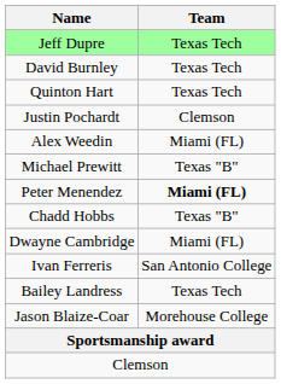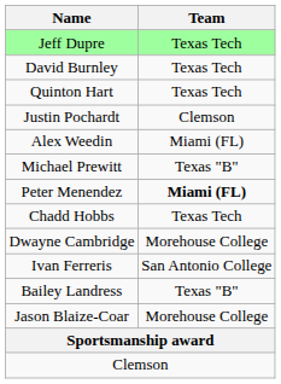 <table class="wikitable" style="text-align:center">
 <tr>
 <th>Name</th>
 <th>Team</th>
 </tr>
 <tr bgcolor="#9eff9e">
 <td>Jeff Dupre</td>
 <td>Texas Tech</td>
 </tr>
 <tr>
 <td>David Burnley</td>
 <td>Texas Tech</td>
 </tr>
 <tr>
 <td>Quinton Hart</td>
 <td>Texas Tech</td>
 </tr>
 <tr>
 <td>Justin Pochardt</td>
 <td>Clemson</td>
 </tr>
 <tr>
 <td>Alex Weedin</td>
 <td>Miami (FL)</td>
 </tr>
 <tr>
 <td>Michael Prewitt</td>
 <td>Texas "B"</td>
 </tr>
 <tr>
 <td>Peter Menendez</td>
 <td><strong>Miami (FL)</strong></td>
 </tr>
 <tr>
 <td>Chadd Hobbs</td>
-<td>Texas "B"</td>
+<td>Texas Tech</td>
 </tr>
 <tr>
 <td>Dwayne Cambridge</td>
-<td>Miami (FL)</td>
+<td>Morehouse College</td>
 </tr>
 <tr>
 <td>Ivan Ferreris</td>
 <td>San Antonio College</td>
 </tr>
 <tr>
 <td>Bailey Landress</td>
-<td>Texas Tech</td>
+<td>Texas "B"</td>
 </tr>
 <tr>
 <td>Jason Blaize-Coar</td>
 <td>Morehouse College</td>
 </tr>
 <tr>
 <th colspan="2">Sportsmanship award</th>
 </tr>
 <tr>
 <td colspan="2">Clemson</td>
 </tr>
 </table>
